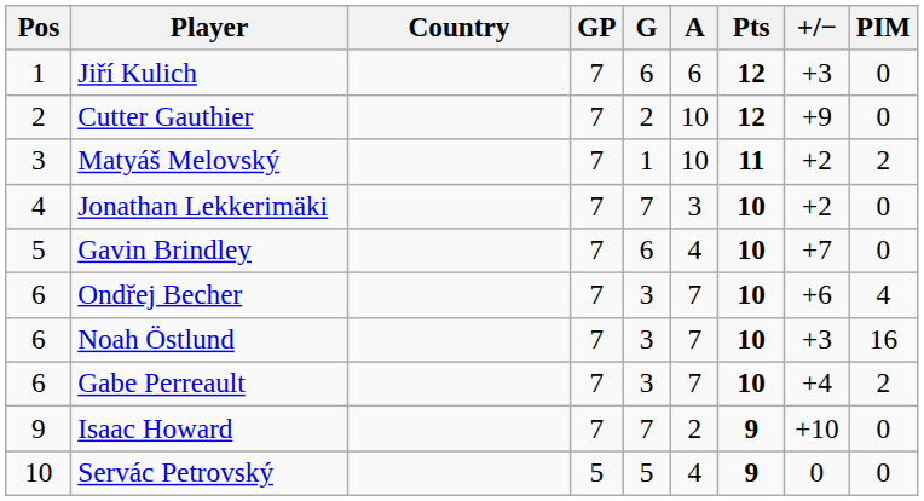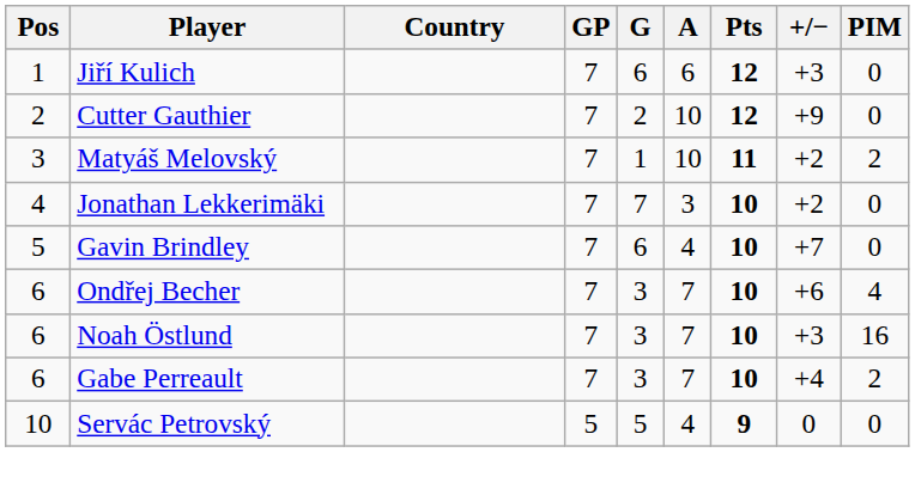 <table class="wikitable sortable" style="text-align: center;">
 <tr>
 <th width=30>Pos</th>
 <th width=150>Player</th>
 <th width=120>Country</th>
 <th width=20>GP</th>
 <th width=20>G</th>
 <th width=20>A</th>
 <th width=30>Pts</th>
 <th width=30>+/−</th>
 <th width=30>PIM</th>
 </tr>
 <tr>
 <td>1</td>
 <td align="left"><a href='#'>Jiří Kulich</a></td>
 <td align="left"></td>
 <td>7</td>
 <td>6</td>
 <td>6</td>
 <td><strong>12</strong></td>
 <td>+3</td>
 <td>0</td>
 </tr>
 <tr>
 <td>2</td>
 <td align="left"><a href='#'>Cutter Gauthier</a></td>
 <td align="left"></td>
 <td>7</td>
 <td>2</td>
 <td>10</td>
 <td><strong>12</strong></td>
 <td>+9</td>
 <td>0</td>
 </tr>
 <tr>
 <td>3</td>
 <td align="left"><a href='#'>Matyáš Melovský</a></td>
 <td align="left"></td>
 <td>7</td>
 <td>1</td>
 <td>10</td>
 <td><strong>11</strong></td>
 <td>+2</td>
 <td>2</td>
 </tr>
 <tr>
 <td>4</td>
 <td align="left"><a href='#'>Jonathan Lekkerimäki</a></td>
 <td align="left"></td>
 <td>7</td>
 <td>7</td>
 <td>3</td>
 <td><strong>10</strong></td>
 <td>+2</td>
 <td>0</td>
 </tr>
 <tr>
 <td>5</td>
 <td align="left"><a href='#'>Gavin Brindley</a></td>
 <td align="left"></td>
 <td>7</td>
 <td>6</td>
 <td>4</td>
 <td><strong>10</strong></td>
 <td>+7</td>
 <td>0</td>
 </tr>
 <tr>
 <td>6</td>
 <td align="left"><a href='#'>Ondřej Becher</a></td>
 <td align="left"></td>
 <td>7</td>
 <td>3</td>
 <td>7</td>
 <td><strong>10</strong></td>
 <td>+6</td>
 <td>4</td>
 </tr>
 <tr>
 <td>6</td>
 <td align="left"><a href='#'>Noah Östlund</a></td>
 <td align="left"></td>
 <td>7</td>
 <td>3</td>
 <td>7</td>
 <td><strong>10</strong></td>
 <td>+3</td>
 <td>16</td>
 </tr>
 <tr>
 <td>6</td>
 <td align="left"><a href='#'>Gabe Perreault</a></td>
 <td align="left"></td>
 <td>7</td>
 <td>3</td>
 <td>7</td>
 <td><strong>10</strong></td>
 <td>+4</td>
 <td>2</td>
 </tr>
 <tr>
-<td>9</td>
-<td align="left"><a href='#'>Isaac Howard</a></td>
-<td align="left"></td>
-<td>7</td>
-<td>7</td>
-<td>2</td>
-<td><strong>9</strong></td>
-<td>+10</td>
-<td>0</td>
-</tr>
-<tr>
 <td>10</td>
 <td align="left"><a href='#'>Servác Petrovský</a></td>
 <td align="left"></td>
 <td>5</td>
 <td>5</td>
 <td>4</td>
 <td><strong>9</strong></td>
 <td>0</td>
 <td>0</td>
 </tr>
 </table>
